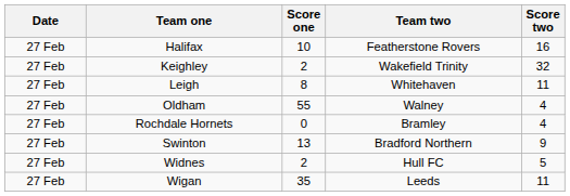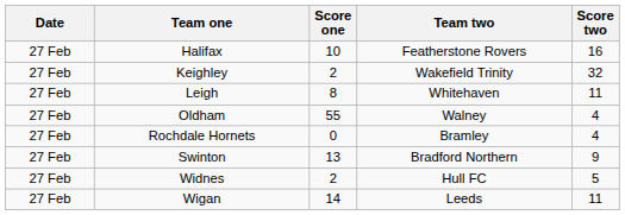 <table class="wikitable" style="text-align: center">
 <tr>
 <th width=100>Date</th>
 <th width=250>Team one</th>
 <th width=50>Score one</th>
 <th width=250>Team two</th>
 <th width=50>Score two</th>
 </tr>
 <tr>
 <td>27 Feb</td>
 <td>Halifax</td>
 <td>10</td>
 <td>Featherstone Rovers</td>
 <td>16</td>
 </tr>
 <tr>
 <td>27 Feb</td>
 <td>Keighley</td>
 <td>2</td>
 <td>Wakefield Trinity</td>
 <td>32</td>
 </tr>
 <tr>
 <td>27 Feb</td>
 <td>Leigh</td>
 <td>8</td>
 <td>Whitehaven</td>
 <td>11</td>
 </tr>
 <tr>
 <td>27 Feb</td>
 <td>Oldham</td>
 <td>55</td>
 <td>Walney</td>
 <td>4</td>
 </tr>
 <tr>
 <td>27 Feb</td>
 <td>Rochdale Hornets</td>
 <td>0</td>
 <td>Bramley</td>
 <td>4</td>
 </tr>
 <tr>
 <td>27 Feb</td>
 <td>Swinton</td>
 <td>13</td>
 <td>Bradford Northern</td>
 <td>9</td>
 </tr>
 <tr>
 <td>27 Feb</td>
 <td>Widnes</td>
 <td>2</td>
 <td>Hull FC</td>
 <td>5</td>
 </tr>
 <tr>
 <td>27 Feb</td>
 <td>Wigan</td>
-<td>35</td>
+<td>14</td>
 <td>Leeds</td>
 <td>11</td>
 </tr>
 </table>
